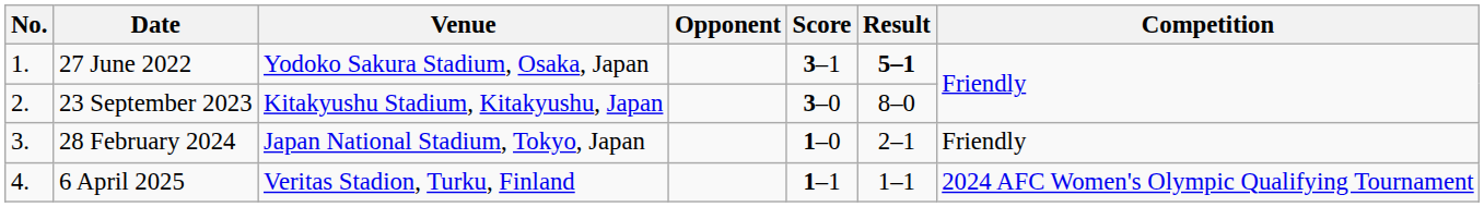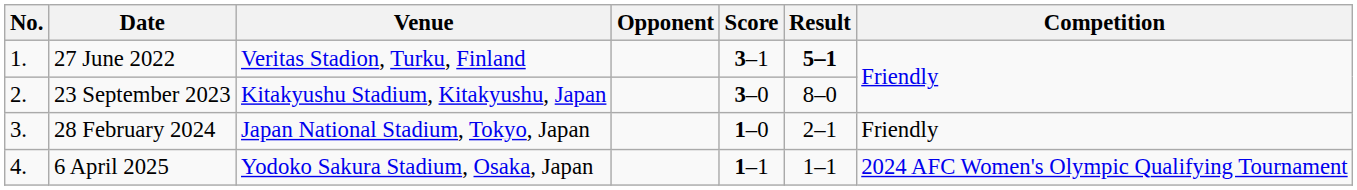 <table class="wikitable sortable">
 <tr>
 <th>No.</th>
 <th>Date</th>
 <th>Venue</th>
 <th>Opponent</th>
 <th>Score</th>
 <th>Result</th>
 <th>Competition</th>
 </tr>
 <tr>
 <td>1.</td>
 <td>27 June 2022</td>
-<td><a href='#'>Yodoko Sakura Stadium</a>, <a href='#'>Osaka</a>, Japan</td>
+<td><a href='#'>Veritas Stadion</a>, <a href='#'>Turku</a>, <a href='#'>Finland</a></td>
 <td></td>
 <td align=center><strong>3</strong>–1</td>
 <td align=center><strong>5–1</strong></td>
 <td rowspan=2><a href='#'>Friendly</a></td>
 </tr>
 <tr>
 <td>2.</td>
 <td>23 September 2023</td>
 <td><a href='#'>Kitakyushu Stadium</a>, <a href='#'>Kitakyushu</a>, <a href='#'>Japan</a></td>
 <td></td>
 <td align=center><strong>3</strong>–0</td>
 <td align=center>8–0</td>
 </tr>
 <tr>
 <td>3.</td>
 <td>28 February 2024</td>
 <td><a href='#'>Japan National Stadium</a>, <a href='#'>Tokyo</a>, Japan</td>
 <td></td>
 <td align=center><strong>1</strong>–0</td>
 <td align=center>2–1</td>
 <td>Friendly</td>
 </tr>
 <tr>
 <td>4.</td>
 <td>6 April 2025</td>
-<td><a href='#'>Veritas Stadion</a>, <a href='#'>Turku</a>, <a href='#'>Finland</a></td>
+<td><a href='#'>Yodoko Sakura Stadium</a>, <a href='#'>Osaka</a>, Japan</td>
 <td></td>
 <td align=center><strong>1</strong>–1</td>
 <td align=center>1–1</td>
 <td><a href='#'>2024 AFC Women's Olympic Qualifying Tournament</a></td>
 </tr>
 </table>
